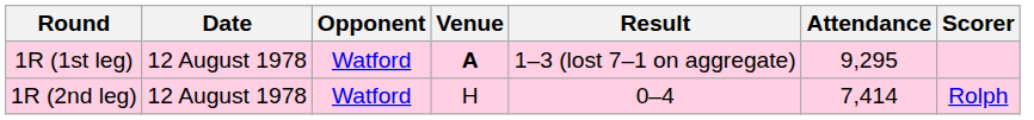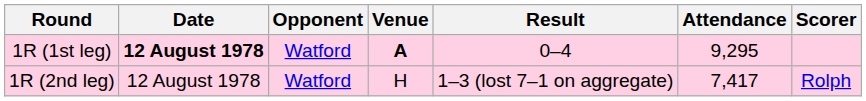 <table class="wikitable sortable" style="text-align:center;">
 <tr>
 <th>Round</th>
 <th>Date</th>
 <th>Opponent</th>
 <th>Venue</th>
 <th>Result</th>
 <th>Attendance</th>
 <th>Scorer</th>
 </tr>
 <tr style="background:#ffd0e3;">
 <td>1R (1st leg)</td>
-<td>12 August 1978</td>
+<td><strong>12 August 1978</strong></td>
 <td><a href='#'>Watford</a></td>
 <td><strong>A</strong></td>
-<td>1–3 (lost 7–1 on aggregate)</td>
+<td>0–4</td>
 <td>9,295</td>
 <td></td>
 </tr>
 <tr style="background:#ffd0e3;">
 <td>1R (2nd leg)</td>
 <td>12 August 1978</td>
 <td><a href='#'>Watford</a></td>
 <td>H</td>
-<td>0–4</td>
-<td>7,414</td>
+<td>1–3 (lost 7–1 on aggregate)</td>
+<td>7,417</td>
 <td><a href='#'>Rolph</a></td>
 </tr>
 </table>
